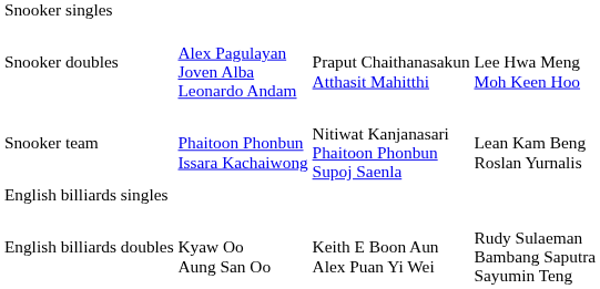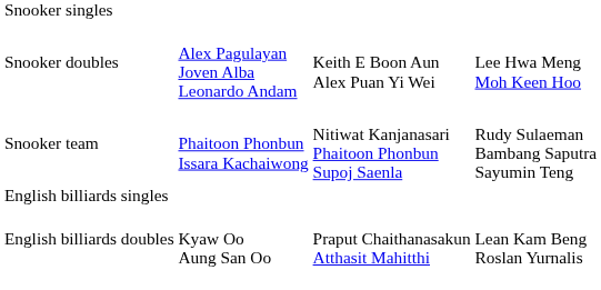 <table>
 <tr>
 <td>Snooker singles</td>
 <td></td>
 <td></td>
 <td></td>
 </tr>
 <tr>
 <td>Snooker doubles</td>
 <td> <br> <a href='#'>Alex Pagulayan</a> <br> <a href='#'>Joven Alba</a> <br> <a href='#'>Leonardo Andam</a></td>
-<td nowrap> <br> Praput Chaithanasakun <br> <a href='#'>Atthasit Mahitthi</a></td>
+<td><br>Keith E Boon Aun<br>Alex Puan Yi Wei</td>
 <td><br>Lee Hwa Meng<br><a href='#'>Moh Keen Hoo</a></td>
 </tr>
 <tr>
 <td>Snooker team</td>
 <td><br><a href='#'>Phaitoon Phonbun</a><br><a href='#'>Issara Kachaiwong</a></td>
 <td> <br> Nitiwat Kanjanasari <br> <a href='#'>Phaitoon Phonbun</a><br> <a href='#'>Supoj Saenla</a></td>
-<td> <br> Lean Kam Beng <br> Roslan Yurnalis</td>
+<td nowrap> <br> Rudy Sulaeman <br> Bambang Saputra <br> Sayumin Teng</td>
 </tr>
 <tr>
 <td>English billiards singles</td>
 <td nowrap></td>
 <td></td>
 <td></td>
 </tr>
 <tr>
 <td>English billiards doubles</td>
 <td> <br> Kyaw Oo <br> Aung San Oo</td>
-<td><br>Keith E Boon Aun<br>Alex Puan Yi Wei</td>
-<td nowrap> <br> Rudy Sulaeman <br> Bambang Saputra <br> Sayumin Teng</td>
+<td nowrap> <br> Praput Chaithanasakun <br> <a href='#'>Atthasit Mahitthi</a></td>
+<td> <br> Lean Kam Beng <br> Roslan Yurnalis</td>
 </tr>
 </table>
